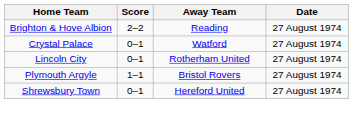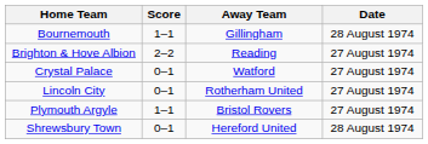 <table class="wikitable" style="text-align:center;">
 <tr>
 <th width=175>Home Team</th>
 <th width=50>Score</th>
 <th width=175>Away Team</th>
 <th width=125>Date</th>
+</tr>
+<tr>
+<td><a href='#'>Bournemouth</a></td>
+<td>1–1</td>
+<td><a href='#'>Gillingham</a></td>
+<td>28 August 1974</td>
 </tr>
 <tr>
 <td><a href='#'>Brighton & Hove Albion</a></td>
 <td>2–2</td>
 <td><a href='#'>Reading</a></td>
 <td>27 August 1974</td>
 </tr>
 <tr>
 <td><a href='#'>Crystal Palace</a></td>
 <td>0–1</td>
 <td><a href='#'>Watford</a></td>
 <td>27 August 1974</td>
 </tr>
 <tr>
 <td><a href='#'>Lincoln City</a></td>
 <td>0–1</td>
 <td><a href='#'>Rotherham United</a></td>
 <td>27 August 1974</td>
 </tr>
 <tr>
 <td><a href='#'>Plymouth Argyle</a></td>
 <td>1–1</td>
 <td><a href='#'>Bristol Rovers</a></td>
 <td>27 August 1974</td>
 </tr>
 <tr>
 <td><a href='#'>Shrewsbury Town</a></td>
 <td>0–1</td>
 <td><a href='#'>Hereford United</a></td>
-<td>27 August 1974</td>
+<td>28 August 1974</td>
 </tr>
 </table>
